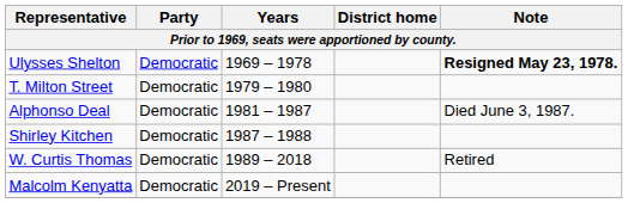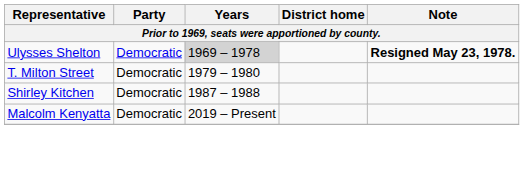 <table class=wikitable>
 <tr valign=bottom>
 <th>Representative</th>
 <th>Party</th>
 <th>Years</th>
 <th>District home</th>
 <th>Note</th>
 </tr>
 <tr>
 <th colspan=5 style="font-size: 80%;"><em>Prior to 1969, seats were apportioned by county.</em></th>
 </tr>
 <tr>
 <td><a href='#'>Ulysses Shelton</a></td>
 <td><a href='#'>Democratic</a></td>
-<td>1969 – 1978</td>
+<td style="background: lightgrey;">1969 – 1978</td>
 <td></td>
 <td><strong>Resigned May 23, 1978.</strong></td>
 </tr>
 <tr>
 <td><a href='#'>T. Milton Street</a></td>
 <td>Democratic</td>
 <td>1979 – 1980</td>
 <td></td>
 <td></td>
 </tr>
 <tr>
-<td><a href='#'>Alphonso Deal</a></td>
-<td>Democratic</td>
-<td>1981 – 1987</td>
-<td></td>
-<td>Died June 3, 1987.</td>
-</tr>
-<tr>
 <td><a href='#'>Shirley Kitchen</a></td>
 <td>Democratic</td>
 <td>1987 – 1988</td>
 <td></td>
 <td></td>
-</tr>
-<tr>
-<td><a href='#'>W. Curtis Thomas</a></td>
-<td>Democratic</td>
-<td>1989 – 2018</td>
-<td></td>
-<td>Retired</td>
 </tr>
 <tr>
 <td><a href='#'>Malcolm Kenyatta</a></td>
 <td>Democratic</td>
 <td>2019 – Present</td>
 <td></td>
 <td></td>
 </tr>
 <tr>
 </tr>
 </table>
